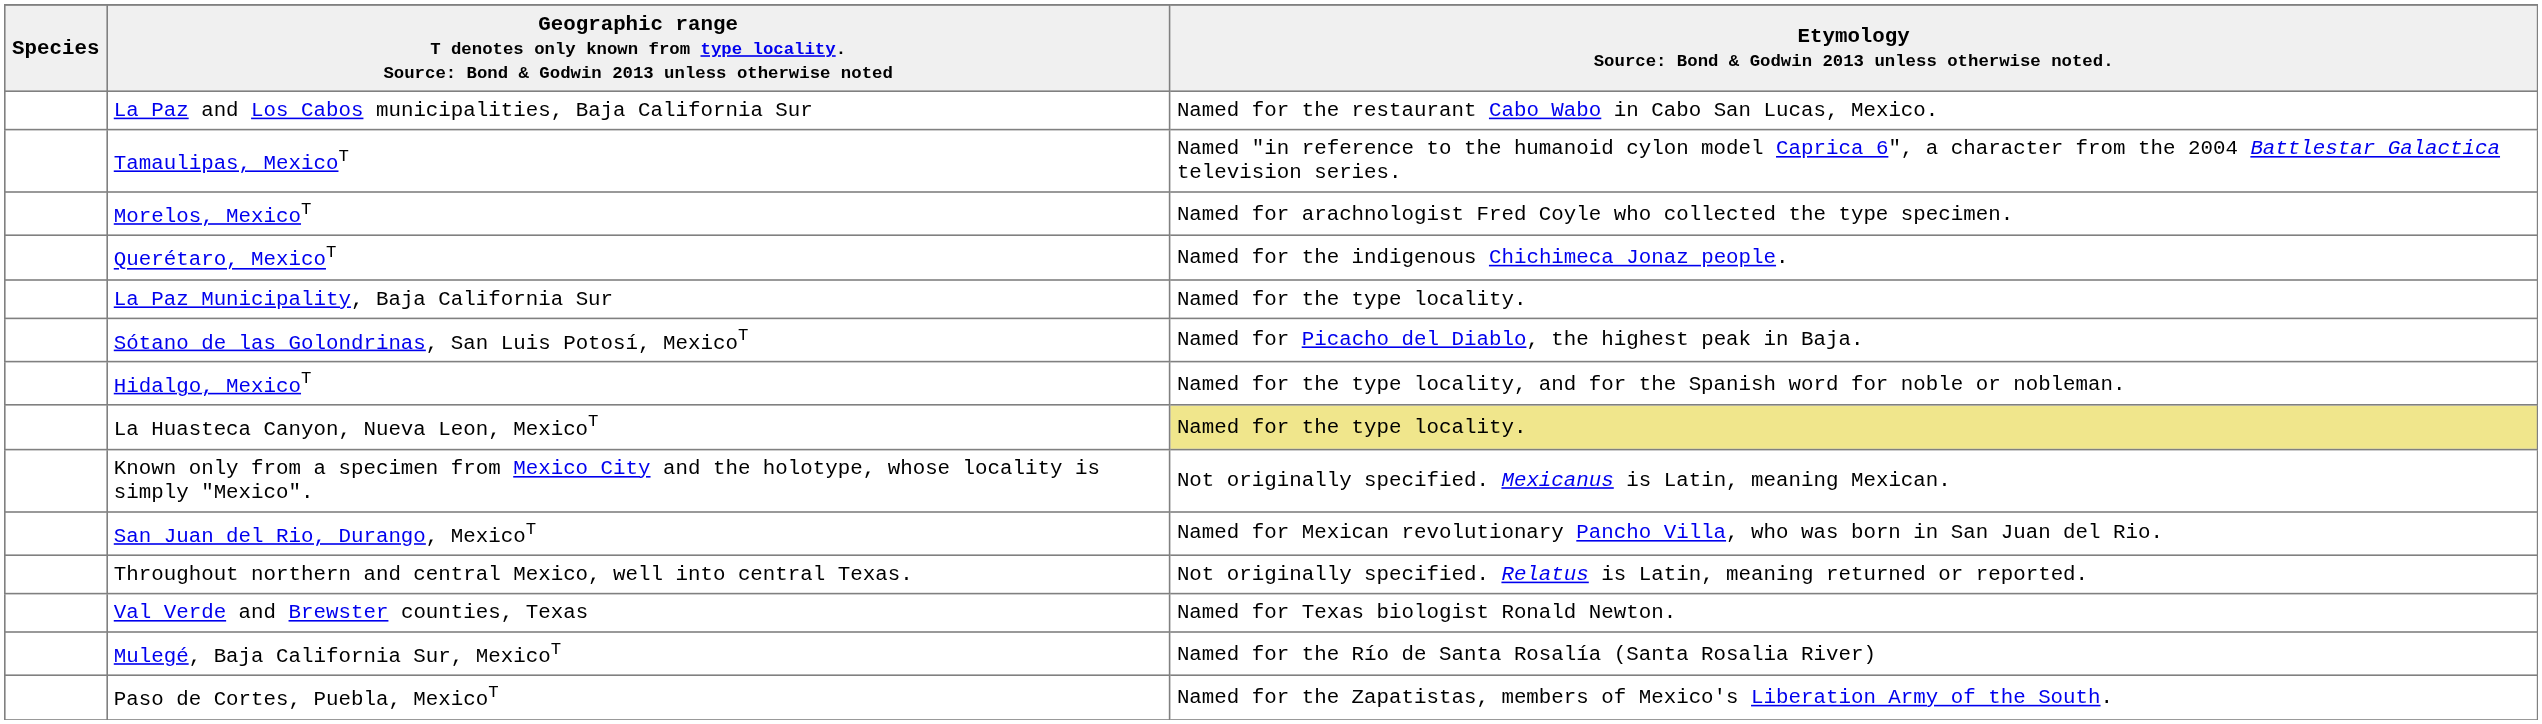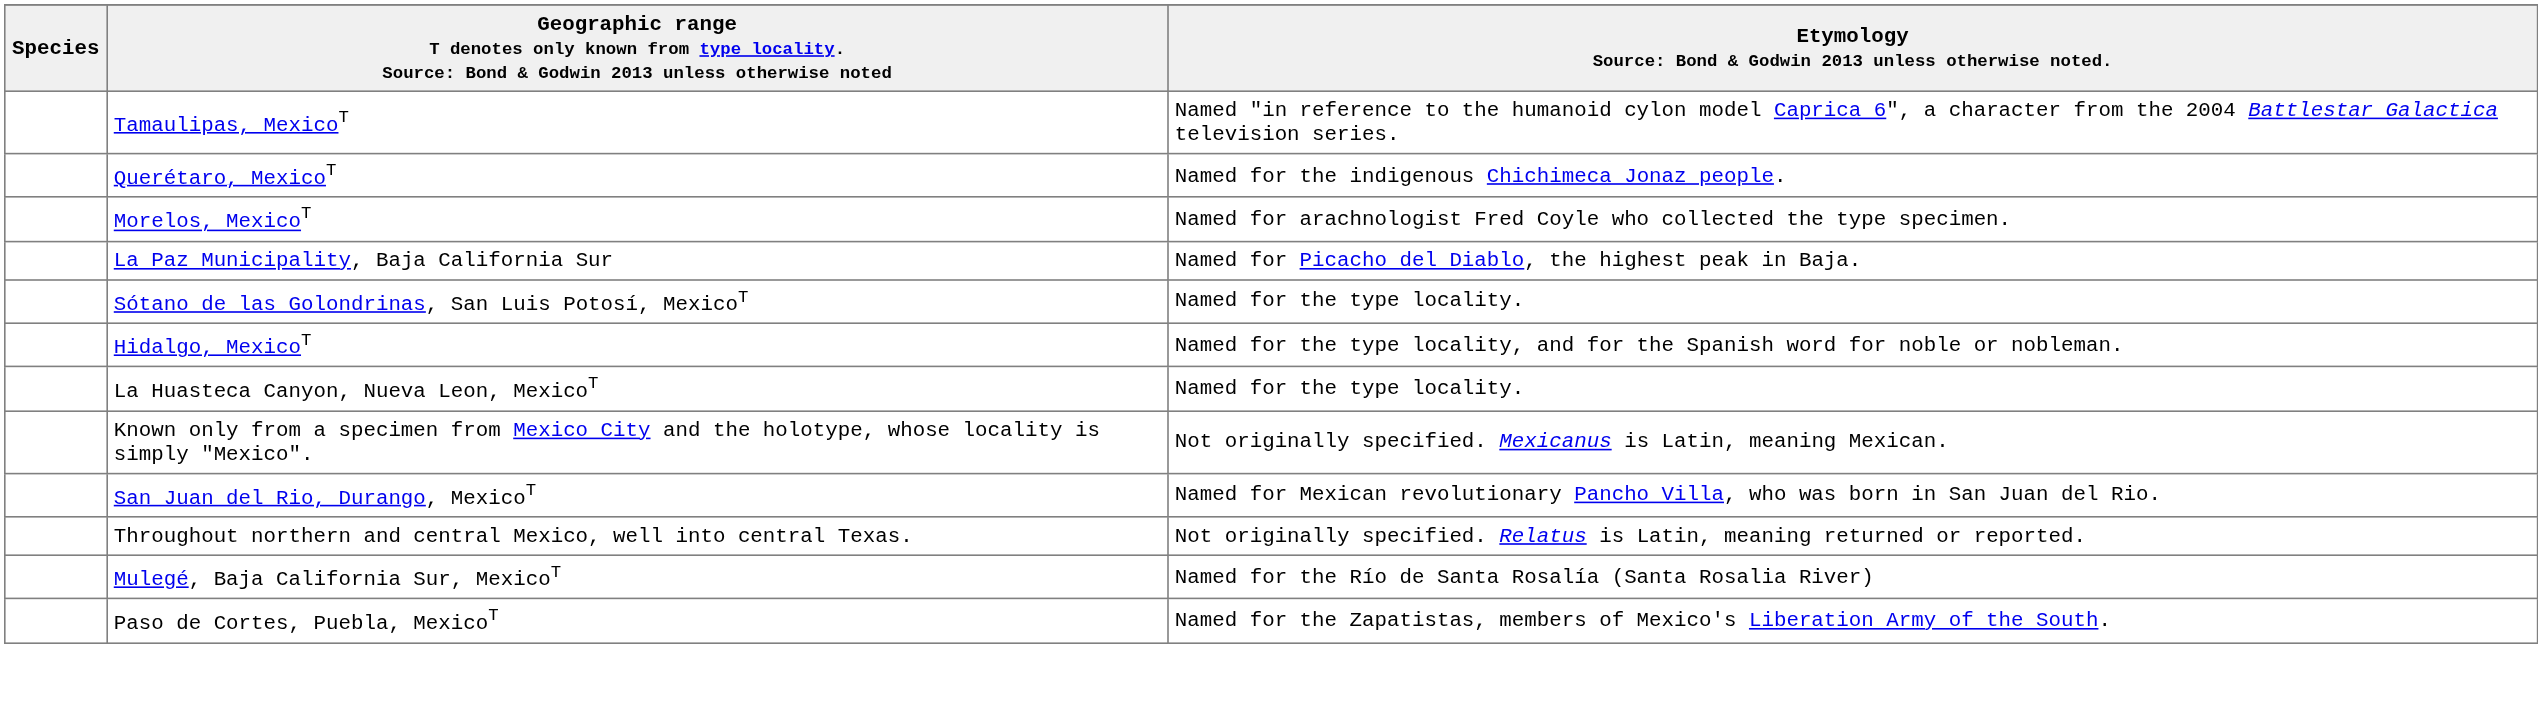 <table |cellspacing=0 cellpadding=4 border=1 style="width: 100%; border-collapse: collapse;">
 <tr>
 </tr>
 <tr>
 <th bgcolor="#f0f0f0">Species</th>
 <th bgcolor="#f0f0f0">Geographic range <br><small>T denotes only known from <a href='#'>type locality</a>.<br>Source: Bond & Godwin 2013 unless otherwise noted</small></th>
 <th bgcolor="#f0f0f0">Etymology<br><small>Source: Bond & Godwin 2013 unless otherwise noted.</small></th>
 </tr>
 <tr>
 <td></td>
-<td><a href='#'>La Paz</a> and <a href='#'>Los Cabos</a> municipalities, Baja California Sur</td>
-<td>Named for the restaurant <a href='#'>Cabo Wabo</a> in Cabo San Lucas, Mexico.</td>
+<td><a href='#'>Tamaulipas, Mexico</a><sup>T</sup></td>
+<td>Named "in reference to the humanoid cylon model <a href='#'>Caprica 6</a>", a character from the 2004 <em><a href='#'>Battlestar Galactica</a></em> television series.</td>
 </tr>
 <tr>
 <td></td>
-<td><a href='#'>Tamaulipas, Mexico</a><sup>T</sup></td>
-<td>Named "in reference to the humanoid cylon model <a href='#'>Caprica 6</a>", a character from the 2004 <em><a href='#'>Battlestar Galactica</a></em> television series.</td>
+<td><a href='#'>Querétaro, Mexico</a><sup>T</sup></td>
+<td>Named for the indigenous <a href='#'>Chichimeca Jonaz people</a>.</td>
 </tr>
 <tr>
 <td></td>
 <td><a href='#'>Morelos, Mexico</a><sup>T</sup></td>
 <td>Named for arachnologist Fred Coyle who collected the type specimen.</td>
 </tr>
 <tr>
 <td></td>
-<td><a href='#'>Querétaro, Mexico</a><sup>T</sup></td>
-<td>Named for the indigenous <a href='#'>Chichimeca Jonaz people</a>.</td>
-</tr>
-<tr>
-<td></td>
 <td><a href='#'>La Paz Municipality</a>, Baja California Sur</td>
-<td>Named for the type locality.</td>
+<td>Named for <a href='#'>Picacho del Diablo</a>, the highest peak in Baja.</td>
 </tr>
 <tr>
 <td></td>
 <td><a href='#'>Sótano de las Golondrinas</a>, San Luis Potosí, Mexico<sup>T</sup></td>
-<td>Named for <a href='#'>Picacho del Diablo</a>, the highest peak in Baja.</td>
+<td>Named for the type locality.</td>
 </tr>
 <tr>
 <td></td>
 <td><a href='#'>Hidalgo, Mexico</a><sup>T</sup></td>
 <td>Named for the type locality, and for the Spanish word for noble or nobleman.</td>
 </tr>
 <tr>
 <td></td>
 <td>La Huasteca Canyon, Nueva Leon, Mexico<sup>T</sup></td>
-<td style="background: khaki;">Named for the type locality.</td>
+<td>Named for the type locality.</td>
 </tr>
 <tr>
 <td></td>
 <td>Known only from a specimen from <a href='#'>Mexico City</a> and the holotype, whose locality is simply "Mexico".</td>
 <td>Not originally specified. <em><a href='#'>Mexicanus</a></em> is Latin, meaning Mexican.</td>
 </tr>
 <tr>
 <td></td>
 <td><a href='#'>San Juan del Rio, Durango</a>, Mexico<sup>T</sup></td>
 <td>Named for Mexican revolutionary <a href='#'>Pancho Villa</a>, who was born in San Juan del Rio.</td>
 </tr>
 <tr>
 <td></td>
 <td>Throughout northern and central Mexico, well into central Texas.</td>
 <td>Not originally specified. <em><a href='#'>Relatus</a></em> is Latin, meaning returned or reported.</td>
 </tr>
 <tr>
 <td></td>
-<td><a href='#'>Val Verde</a> and <a href='#'>Brewster</a> counties, Texas</td>
-<td>Named for Texas biologist Ronald Newton.</td>
-</tr>
-<tr>
-<td></td>
 <td><a href='#'>Mulegé</a>, Baja California Sur, Mexico<sup>T</sup></td>
 <td>Named for the Río de Santa Rosalía (Santa Rosalia River)</td>
 </tr>
 <tr>
 <td></td>
 <td>Paso de Cortes, Puebla, Mexico<sup>T</sup></td>
 <td>Named for the Zapatistas, members of Mexico's <a href='#'>Liberation Army of the South</a>.</td>
 </tr>
 </table>
